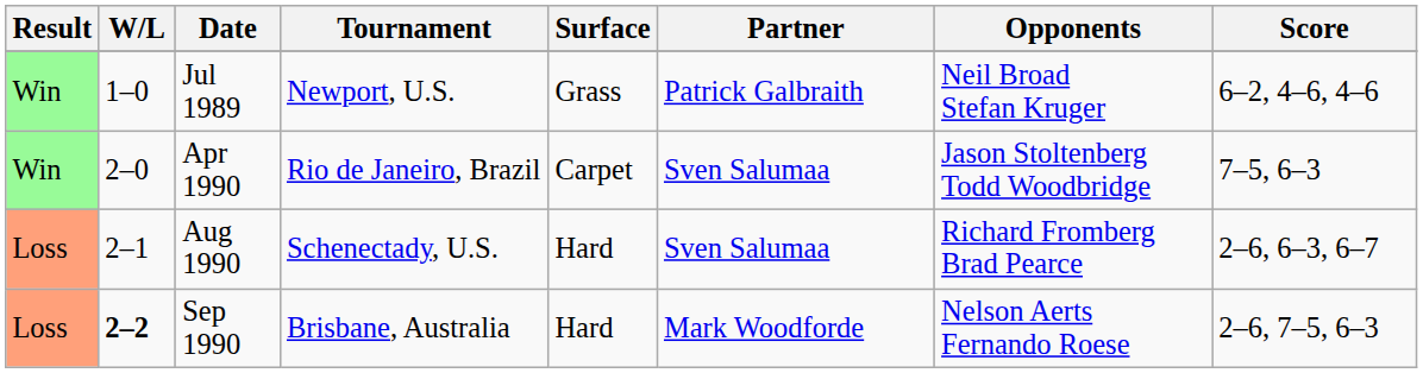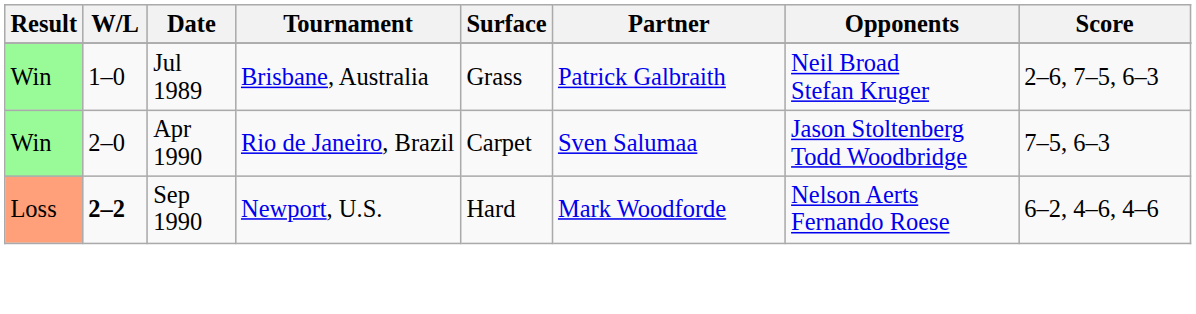 <table class="sortable wikitable">
 <tr>
 <th style="width:40px">Result</th>
 <th style="width:35px" class="unsortable">W/L</th>
 <th style="width:50px">Date</th>
 <th style="width:140px">Tournament</th>
 <th style="width:50px">Surface</th>
 <th style="width:145px">Partner</th>
 <th style="width:145px">Opponents</th>
 <th style="width:105px" class="unsortable">Score</th>
 </tr>
 <tr>
 </tr>
 <tr>
 <td style="background:#98fb98;">Win</td>
 <td>1–0</td>
 <td>Jul 1989</td>
-<td><a href='#'>Newport</a>, U.S.</td>
+<td><a href='#'>Brisbane</a>, Australia</td>
 <td>Grass</td>
 <td> <a href='#'>Patrick Galbraith</a></td>
 <td> <a href='#'>Neil Broad</a> <br>  <a href='#'>Stefan Kruger</a></td>
-<td>6–2, 4–6, 4–6</td>
+<td>2–6, 7–5, 6–3</td>
 </tr>
 <tr>
 <td style="background:#98fb98;">Win</td>
 <td>2–0</td>
 <td>Apr 1990</td>
 <td><a href='#'>Rio de Janeiro</a>, Brazil</td>
 <td>Carpet</td>
 <td> <a href='#'>Sven Salumaa</a></td>
 <td> <a href='#'>Jason Stoltenberg</a> <br>  <a href='#'>Todd Woodbridge</a></td>
 <td>7–5, 6–3</td>
 </tr>
 <tr>
 <td style="background:#ffa07a;">Loss</td>
-<td>2–1</td>
-<td>Aug 1990</td>
-<td><a href='#'>Schenectady</a>, U.S.</td>
-<td>Hard</td>
-<td> <a href='#'>Sven Salumaa</a></td>
-<td> <a href='#'>Richard Fromberg</a> <br>  <a href='#'>Brad Pearce</a></td>
-<td>2–6, 6–3, 6–7</td>
-</tr>
-<tr>
-<td style="background:#ffa07a;">Loss</td>
 <td><strong>2–2</strong></td>
 <td>Sep 1990</td>
-<td><a href='#'>Brisbane</a>, Australia</td>
+<td><a href='#'>Newport</a>, U.S.</td>
 <td>Hard</td>
 <td> <a href='#'>Mark Woodforde</a></td>
 <td> <a href='#'>Nelson Aerts</a> <br>  <a href='#'>Fernando Roese</a></td>
-<td>2–6, 7–5, 6–3</td>
+<td>6–2, 4–6, 4–6</td>
 </tr>
 </table>
